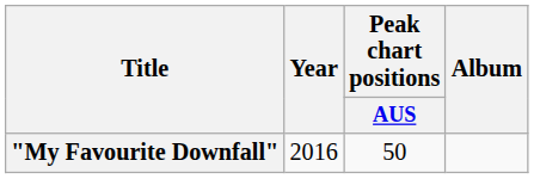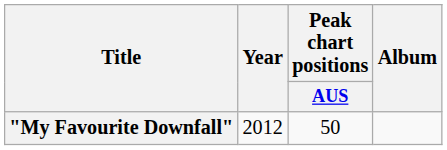 <table class="wikitable plainrowheaders" style="text-align:center;">
 <tr>
 <th scope="col" rowspan="2">Title</th>
 <th scope="col" rowspan="2">Year</th>
 <th scope="col" colspan="1">Peak chart positions</th>
 <th scope="col" rowspan="2">Album</th>
 </tr>
 <tr>
 <th scope="col" style="width:3em;font-size:90%;"><a href='#'>AUS</a><br></th>
 </tr>
 <tr>
 <th scope="row">"My Favourite Downfall"<br></th>
-<td>2016</td>
+<td>2012</td>
 <td>50</td>
 <td></td>
 </tr>
 </table>
